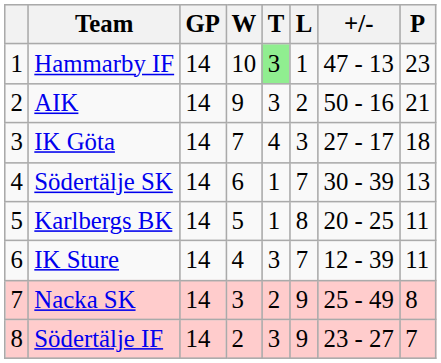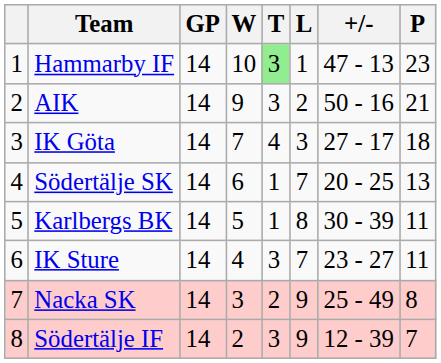 <table class="wikitable">
 <tr>
 <th></th>
 <th>Team</th>
 <th>GP</th>
 <th>W</th>
 <th>T</th>
 <th>L</th>
 <th>+/-</th>
 <th>P</th>
 </tr>
 <tr>
 <td>1</td>
 <td><a href='#'>Hammarby IF</a></td>
 <td>14</td>
 <td>10</td>
 <td style="background: lightgreen;">3</td>
 <td>1</td>
 <td>47 - 13</td>
 <td>23</td>
 </tr>
 <tr>
 <td>2</td>
 <td><a href='#'>AIK</a></td>
 <td>14</td>
 <td>9</td>
 <td>3</td>
 <td>2</td>
 <td>50 - 16</td>
 <td>21</td>
 </tr>
 <tr>
 <td>3</td>
 <td><a href='#'>IK Göta</a></td>
 <td>14</td>
 <td>7</td>
 <td>4</td>
 <td>3</td>
 <td>27 - 17</td>
 <td>18</td>
 </tr>
 <tr>
 <td>4</td>
 <td><a href='#'>Södertälje SK</a></td>
 <td>14</td>
 <td>6</td>
 <td>1</td>
 <td>7</td>
-<td>30 - 39</td>
+<td>20 - 25</td>
 <td>13</td>
 </tr>
 <tr>
 <td>5</td>
 <td><a href='#'>Karlbergs BK</a></td>
 <td>14</td>
 <td>5</td>
 <td>1</td>
 <td>8</td>
-<td>20 - 25</td>
+<td>30 - 39</td>
 <td>11</td>
 </tr>
 <tr>
 <td>6</td>
 <td><a href='#'>IK Sture</a></td>
 <td>14</td>
 <td>4</td>
 <td>3</td>
 <td>7</td>
-<td>12 - 39</td>
+<td>23 - 27</td>
 <td>11</td>
 </tr>
 <tr align="left" style="background:#ffcccc;">
 <td>7</td>
 <td><a href='#'>Nacka SK</a></td>
 <td>14</td>
 <td>3</td>
 <td>2</td>
 <td>9</td>
 <td>25 - 49</td>
 <td>8</td>
 </tr>
 <tr align="left" style="background:#ffcccc;">
 <td>8</td>
 <td><a href='#'>Södertälje IF</a></td>
 <td>14</td>
 <td>2</td>
 <td>3</td>
 <td>9</td>
-<td>23 - 27</td>
+<td>12 - 39</td>
 <td>7</td>
 </tr>
 </table>
